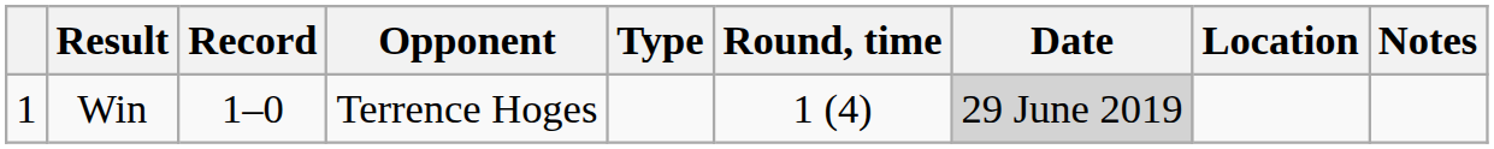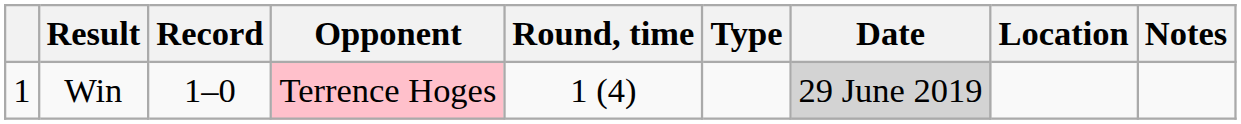 <table class="wikitable" style="text-align:center; font-size:95%">
 <tr>
 <th></th>
 <th>Result</th>
 <th>Record</th>
 <th>Opponent</th>
+<th>Round, time</th>
 <th>Type</th>
-<th>Round, time</th>
 <th>Date</th>
 <th>Location</th>
 <th>Notes</th>
 </tr>
 <tr>
 <td>1</td>
 <td>Win</td>
 <td>1–0</td>
-<td style="text-align:left;"> Terrence Hoges</td>
+<td style="background: pink; text-align:left;"> Terrence Hoges</td>
+<td>1 (4)</td>
 <td></td>
-<td>1 (4)</td>
 <td style="background: lightgrey;">29 June 2019</td>
 <td style="text-align:left;"> </td>
 <td style="text-align:left;"></td>
 </tr>
 </table>
